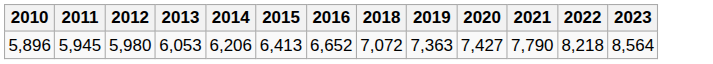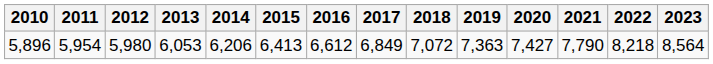 <table class="wikitable">
 <tr>
 <th>2010</th>
 <th>2011</th>
 <th>2012</th>
 <th>2013</th>
 <th>2014</th>
 <th>2015</th>
 <th>2016</th>
+<th>2017</th>
 <th>2018</th>
 <th>2019</th>
 <th>2020</th>
 <th>2021</th>
 <th>2022</th>
 <th>2023</th>
 </tr>
 <tr>
 <td>5,896</td>
-<td>5,945</td>
+<td>5,954</td>
 <td>5,980</td>
 <td>6,053</td>
 <td>6,206</td>
 <td>6,413</td>
-<td>6,652</td>
+<td>6,612</td>
+<td>6,849</td>
 <td>7,072</td>
 <td>7,363</td>
 <td>7,427</td>
 <td>7,790</td>
 <td>8,218</td>
 <td>8,564</td>
 </tr>
 </table>
